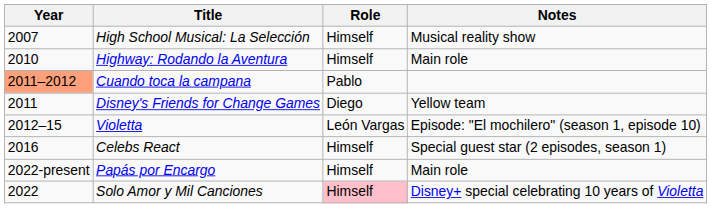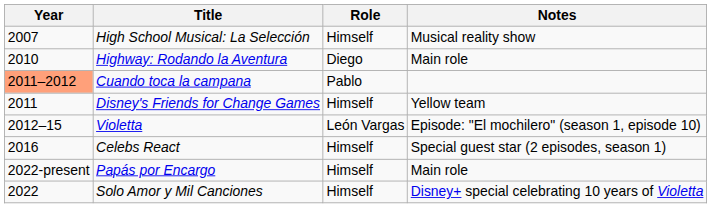 <table class="wikitable sortable">
 <tr>
 <th scope="col">Year</th>
 <th scope="col">Title</th>
 <th scope="col">Role</th>
 <th scope="col" class="unsortable">Notes</th>
 </tr>
 <tr>
 <td>2007</td>
 <td><em>High School Musical: La Selección</em></td>
 <td>Himself</td>
 <td>Musical reality show</td>
 </tr>
 <tr>
 <td>2010</td>
 <td><em><a href='#'>Highway: Rodando la Aventura</a></em></td>
-<td>Himself</td>
+<td>Diego</td>
 <td>Main role</td>
 </tr>
 <tr>
 <td style="background: lightsalmon;">2011–2012</td>
 <td><em><a href='#'>Cuando toca la campana</a></em></td>
 <td>Pablo</td>
 <td></td>
 </tr>
 <tr>
 <td>2011</td>
 <td><em><a href='#'>Disney's Friends for Change Games</a></em></td>
-<td>Diego</td>
+<td>Himself</td>
 <td>Yellow team</td>
 </tr>
 <tr>
 <td>2012–15</td>
 <td><em><a href='#'>Violetta</a></em></td>
 <td>León Vargas</td>
 <td>Episode: "El mochilero" (season 1, episode 10)</td>
 </tr>
 <tr>
 <td>2016</td>
 <td><em>Celebs React</em></td>
 <td>Himself</td>
 <td>Special guest star (2 episodes, season 1)</td>
 </tr>
 <tr>
 <td>2022-present</td>
 <td><em><a href='#'> Papás por Encargo</a></em></td>
 <td>Himself</td>
 <td>Main role</td>
 </tr>
 <tr>
 <td>2022</td>
 <td><em>Solo Amor y Mil Canciones</em></td>
-<td style="background: pink;">Himself</td>
+<td>Himself</td>
 <td><a href='#'>Disney+</a> special celebrating 10 years of <em><a href='#'>Violetta</a></em></td>
 </tr>
 </table>
